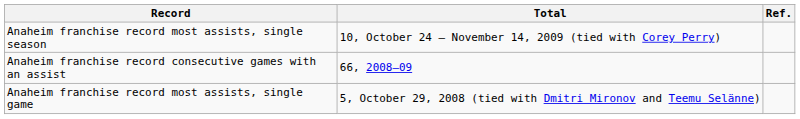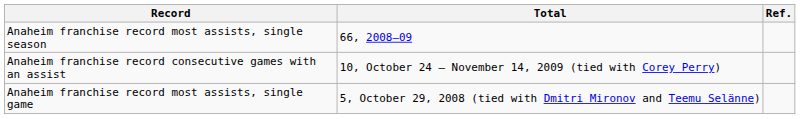 <table class="wikitable">
 <tr>
 <th scope="col" style="width:30em">Record</th>
 <th scope="col">Total</th>
 <th scope="col">Ref.</th>
 </tr>
 <tr>
 <td>Anaheim franchise record most assists, single season</td>
-<td>10, October 24 – November 14, 2009 (tied with <a href='#'>Corey Perry</a>)</td>
+<td>66, <a href='#'>2008–09</a></td>
 <td></td>
 </tr>
 <tr>
 <td>Anaheim franchise record consecutive games with an assist</td>
-<td>66, <a href='#'>2008–09</a></td>
+<td>10, October 24 – November 14, 2009 (tied with <a href='#'>Corey Perry</a>)</td>
 <td></td>
 </tr>
 <tr>
 <td>Anaheim franchise record most assists, single game</td>
 <td>5, October 29, 2008 (tied with <a href='#'>Dmitri Mironov</a> and <a href='#'>Teemu Selänne</a>)</td>
 <td></td>
 </tr>
 </table>
